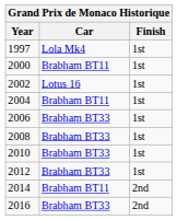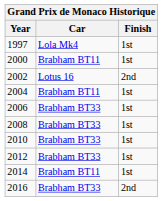 <table class="wikitable" align=right>
 <tr>
 <th colspan=3>Grand Prix de Monaco Historique</th>
 </tr>
 <tr>
 <th>Year</th>
 <th>Car</th>
 <th>Finish</th>
 </tr>
 <tr>
 <td>1997</td>
 <td><a href='#'>Lola Mk4</a></td>
 <td>1st</td>
 </tr>
 <tr>
 <td>2000</td>
 <td><a href='#'>Brabham BT11</a></td>
 <td>1st</td>
 </tr>
 <tr>
 <td>2002</td>
 <td><a href='#'>Lotus 16</a></td>
-<td>1st</td>
+<td>2nd</td>
 </tr>
 <tr>
 <td>2004</td>
 <td><a href='#'>Brabham BT11</a></td>
 <td>1st</td>
 </tr>
 <tr>
 <td>2006</td>
 <td><a href='#'>Brabham BT33</a></td>
 <td>1st</td>
 </tr>
 <tr>
 <td>2008</td>
 <td><a href='#'>Brabham BT33</a></td>
 <td>1st</td>
 </tr>
 <tr>
 <td>2010</td>
 <td><a href='#'>Brabham BT33</a></td>
 <td>1st</td>
 </tr>
 <tr>
 <td>2012</td>
 <td><a href='#'>Brabham BT33</a></td>
 <td>1st</td>
 </tr>
 <tr>
 <td>2014</td>
 <td><a href='#'>Brabham BT11</a></td>
-<td>2nd</td>
+<td>1st</td>
 </tr>
 <tr>
 <td>2016</td>
 <td><a href='#'>Brabham BT33</a></td>
 <td>2nd</td>
 </tr>
 </table>
